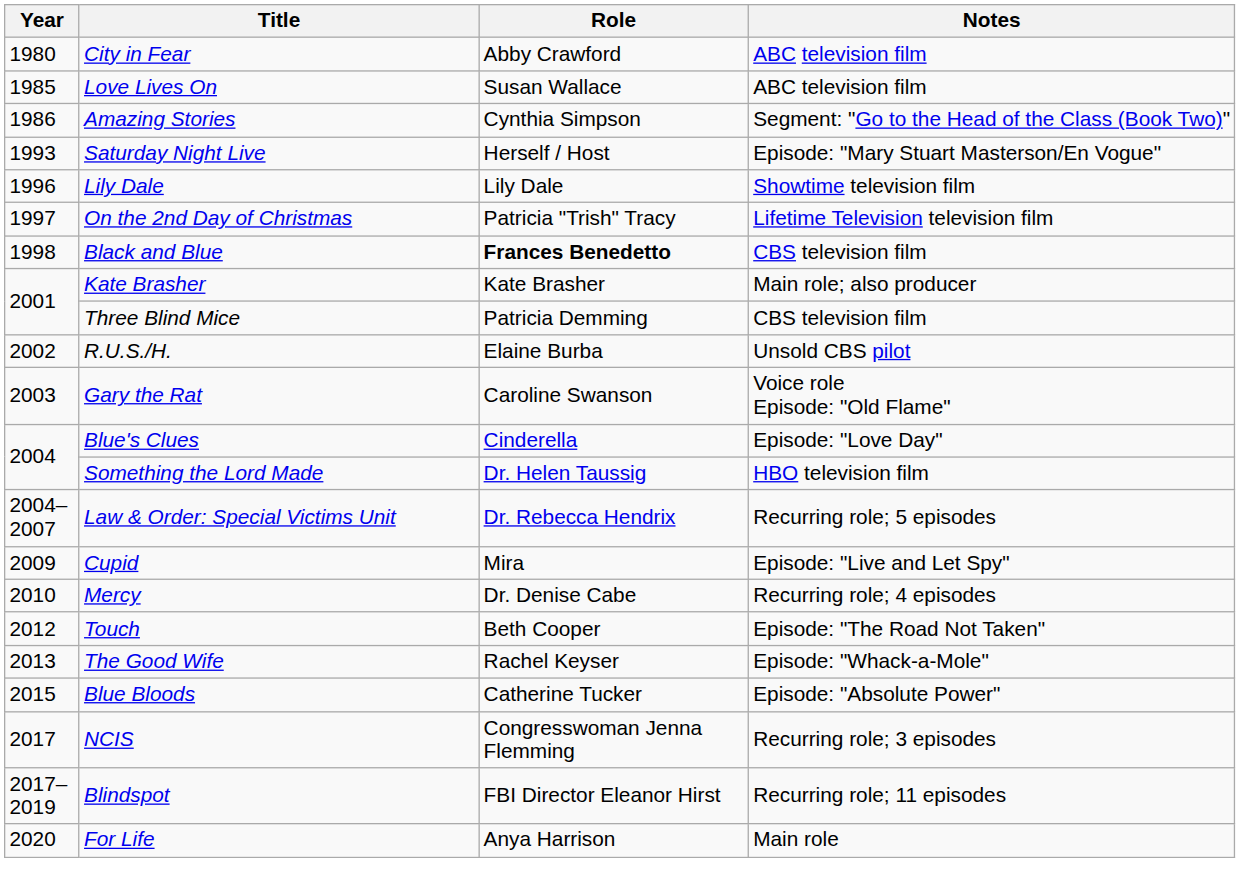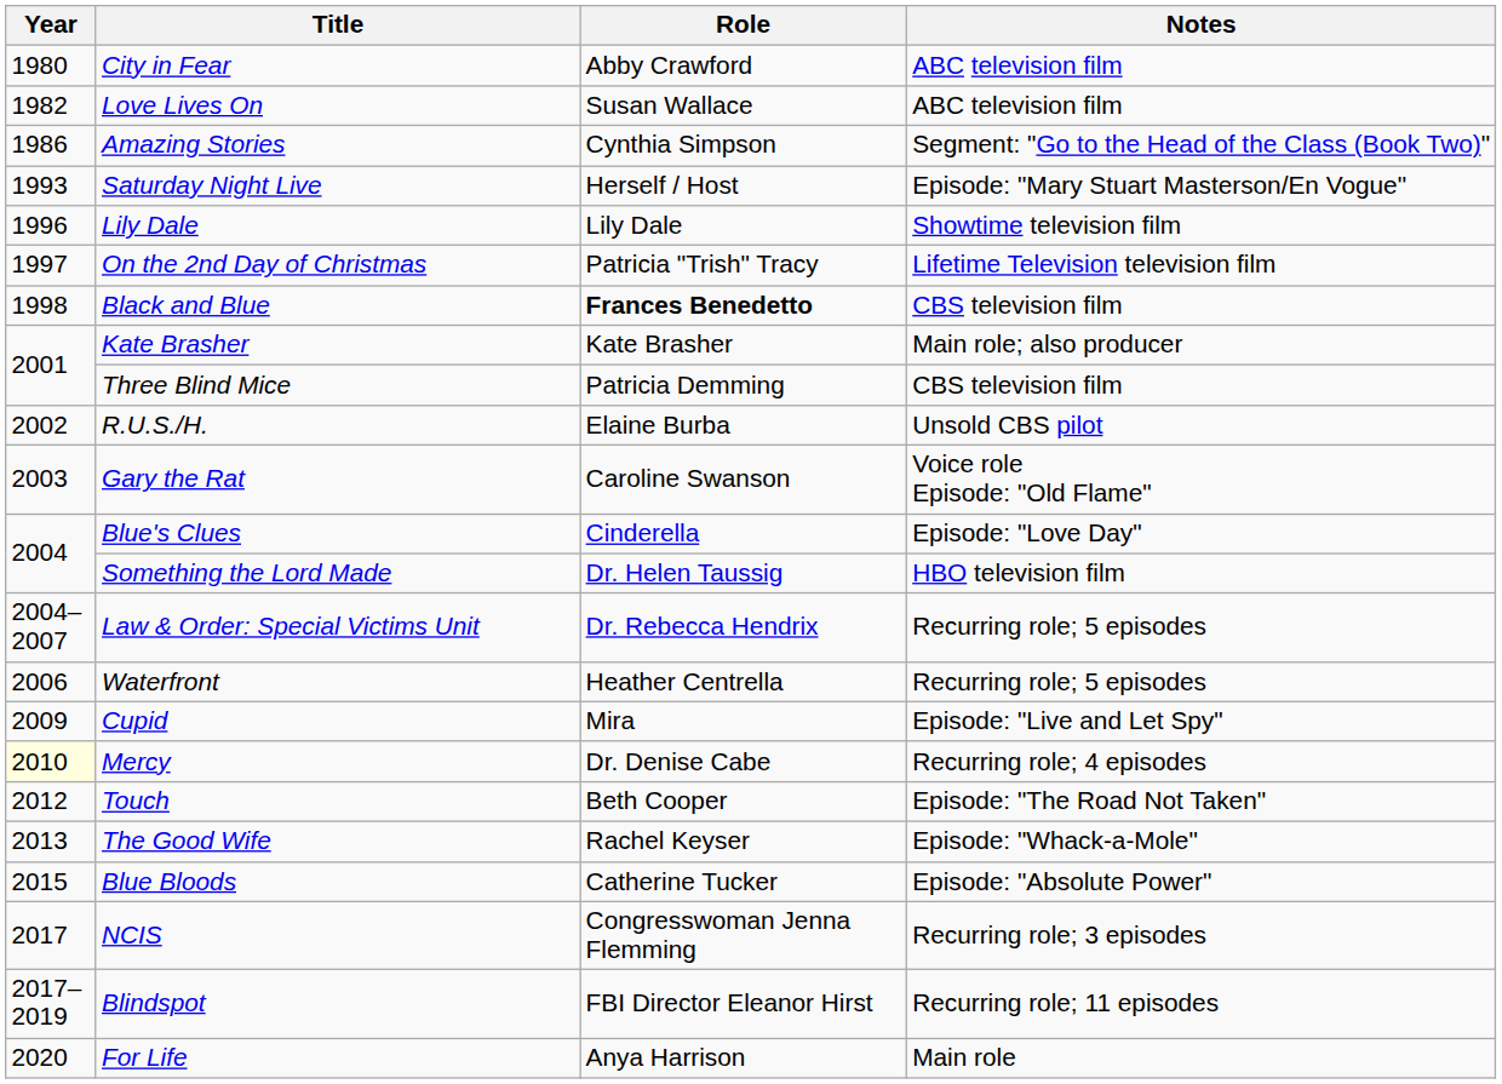 <table class="wikitable sortable">
 <tr>
 <th style="width:50px">Year</th>
 <th style="width:300px">Title</th>
 <th style="width:200px">Role</th>
 <th class="unsortable">Notes</th>
 </tr>
 <tr>
 <td>1980</td>
 <td><em><a href='#'>City in Fear</a></em></td>
 <td>Abby Crawford</td>
 <td><a href='#'>ABC</a> <a href='#'>television film</a></td>
 </tr>
 <tr>
-<td>1985</td>
+<td>1982</td>
 <td><em><a href='#'>Love Lives On</a></em></td>
 <td>Susan Wallace</td>
 <td>ABC television film</td>
 </tr>
 <tr>
 <td>1986</td>
 <td><em><a href='#'>Amazing Stories</a></em></td>
 <td>Cynthia Simpson</td>
 <td>Segment: "<a href='#'>Go to the Head of the Class (Book Two)</a>"</td>
 </tr>
 <tr>
 <td>1993</td>
 <td><em><a href='#'>Saturday Night Live</a></em></td>
 <td>Herself / Host</td>
 <td>Episode: "Mary Stuart Masterson/En Vogue"</td>
 </tr>
 <tr>
 <td>1996</td>
 <td><em><a href='#'>Lily Dale</a></em></td>
 <td>Lily Dale</td>
 <td><a href='#'>Showtime</a> television film</td>
 </tr>
 <tr>
 <td>1997</td>
 <td><em><a href='#'>On the 2nd Day of Christmas</a></em></td>
 <td>Patricia "Trish" Tracy</td>
 <td><a href='#'>Lifetime Television</a> television film</td>
 </tr>
 <tr>
 <td>1998</td>
 <td><em><a href='#'>Black and Blue</a></em></td>
 <td><strong>Frances Benedetto</strong></td>
 <td><a href='#'>CBS</a> television film</td>
 </tr>
 <tr>
 <td rowspan="2">2001</td>
 <td><em><a href='#'>Kate Brasher</a></em></td>
 <td>Kate Brasher</td>
 <td>Main role; also producer</td>
 </tr>
 <tr>
 <td><em>Three Blind Mice</em></td>
 <td>Patricia Demming</td>
 <td>CBS television film</td>
 </tr>
 <tr>
 <td>2002</td>
 <td><em>R.U.S./H.</em></td>
 <td>Elaine Burba</td>
 <td>Unsold CBS <a href='#'>pilot</a></td>
 </tr>
 <tr>
 <td>2003</td>
 <td><em><a href='#'>Gary the Rat</a></em></td>
 <td>Caroline Swanson</td>
 <td>Voice role<br>Episode: "Old Flame"</td>
 </tr>
 <tr>
 <td rowspan="2">2004</td>
 <td><em><a href='#'>Blue's Clues</a></em></td>
 <td><a href='#'>Cinderella</a></td>
 <td>Episode: "Love Day"</td>
 </tr>
 <tr>
 <td><em><a href='#'>Something the Lord Made</a></em></td>
 <td><a href='#'>Dr. Helen Taussig</a></td>
 <td><a href='#'>HBO</a> television film</td>
 </tr>
 <tr>
 <td>2004–2007</td>
 <td><em><a href='#'>Law & Order: Special Victims Unit</a></em></td>
 <td><a href='#'>Dr. Rebecca Hendrix</a></td>
 <td>Recurring role; 5 episodes</td>
 </tr>
 <tr>
+<td>2006</td>
+<td><em>Waterfront</em></td>
+<td>Heather Centrella</td>
+<td>Recurring role; 5 episodes</td>
+</tr>
+<tr>
 <td>2009</td>
 <td><em><a href='#'>Cupid</a></em></td>
 <td>Mira</td>
 <td>Episode: "Live and Let Spy"</td>
 </tr>
 <tr>
-<td>2010</td>
+<td style="background: lightyellow;">2010</td>
 <td><em><a href='#'>Mercy</a></em></td>
 <td>Dr. Denise Cabe</td>
 <td>Recurring role; 4 episodes</td>
 </tr>
 <tr>
 <td>2012</td>
 <td><em><a href='#'>Touch</a></em></td>
 <td>Beth Cooper</td>
 <td>Episode: "The Road Not Taken"</td>
 </tr>
 <tr>
 <td>2013</td>
 <td><em><a href='#'>The Good Wife</a></em></td>
 <td>Rachel Keyser</td>
 <td>Episode: "Whack-a-Mole"</td>
 </tr>
 <tr>
 <td>2015</td>
 <td><em><a href='#'>Blue Bloods</a></em></td>
 <td>Catherine Tucker</td>
 <td>Episode: "Absolute Power"</td>
 </tr>
 <tr>
 <td>2017</td>
 <td><em><a href='#'>NCIS</a></em></td>
 <td>Congresswoman Jenna Flemming</td>
 <td>Recurring role; 3 episodes</td>
 </tr>
 <tr>
 <td>2017–2019</td>
 <td><em><a href='#'>Blindspot</a></em></td>
 <td>FBI Director Eleanor Hirst</td>
 <td>Recurring role; 11 episodes</td>
 </tr>
 <tr>
 <td>2020</td>
 <td><em><a href='#'>For Life</a></em></td>
 <td>Anya Harrison</td>
 <td>Main role</td>
 </tr>
 </table>
